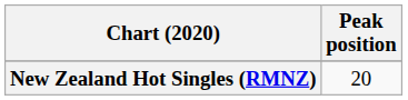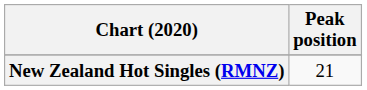 <table class="wikitable sortable plainrowheaders" style="text-align:center">
 <tr>
 <th scope="col">Chart (2020)</th>
 <th scope="col">Peak<br>position</th>
 </tr>
 <tr>
 </tr>
 <tr>
 <th scope="row">New Zealand Hot Singles (<a href='#'>RMNZ</a>)</th>
-<td>20</td>
+<td>21</td>
 </tr>
 </table>
